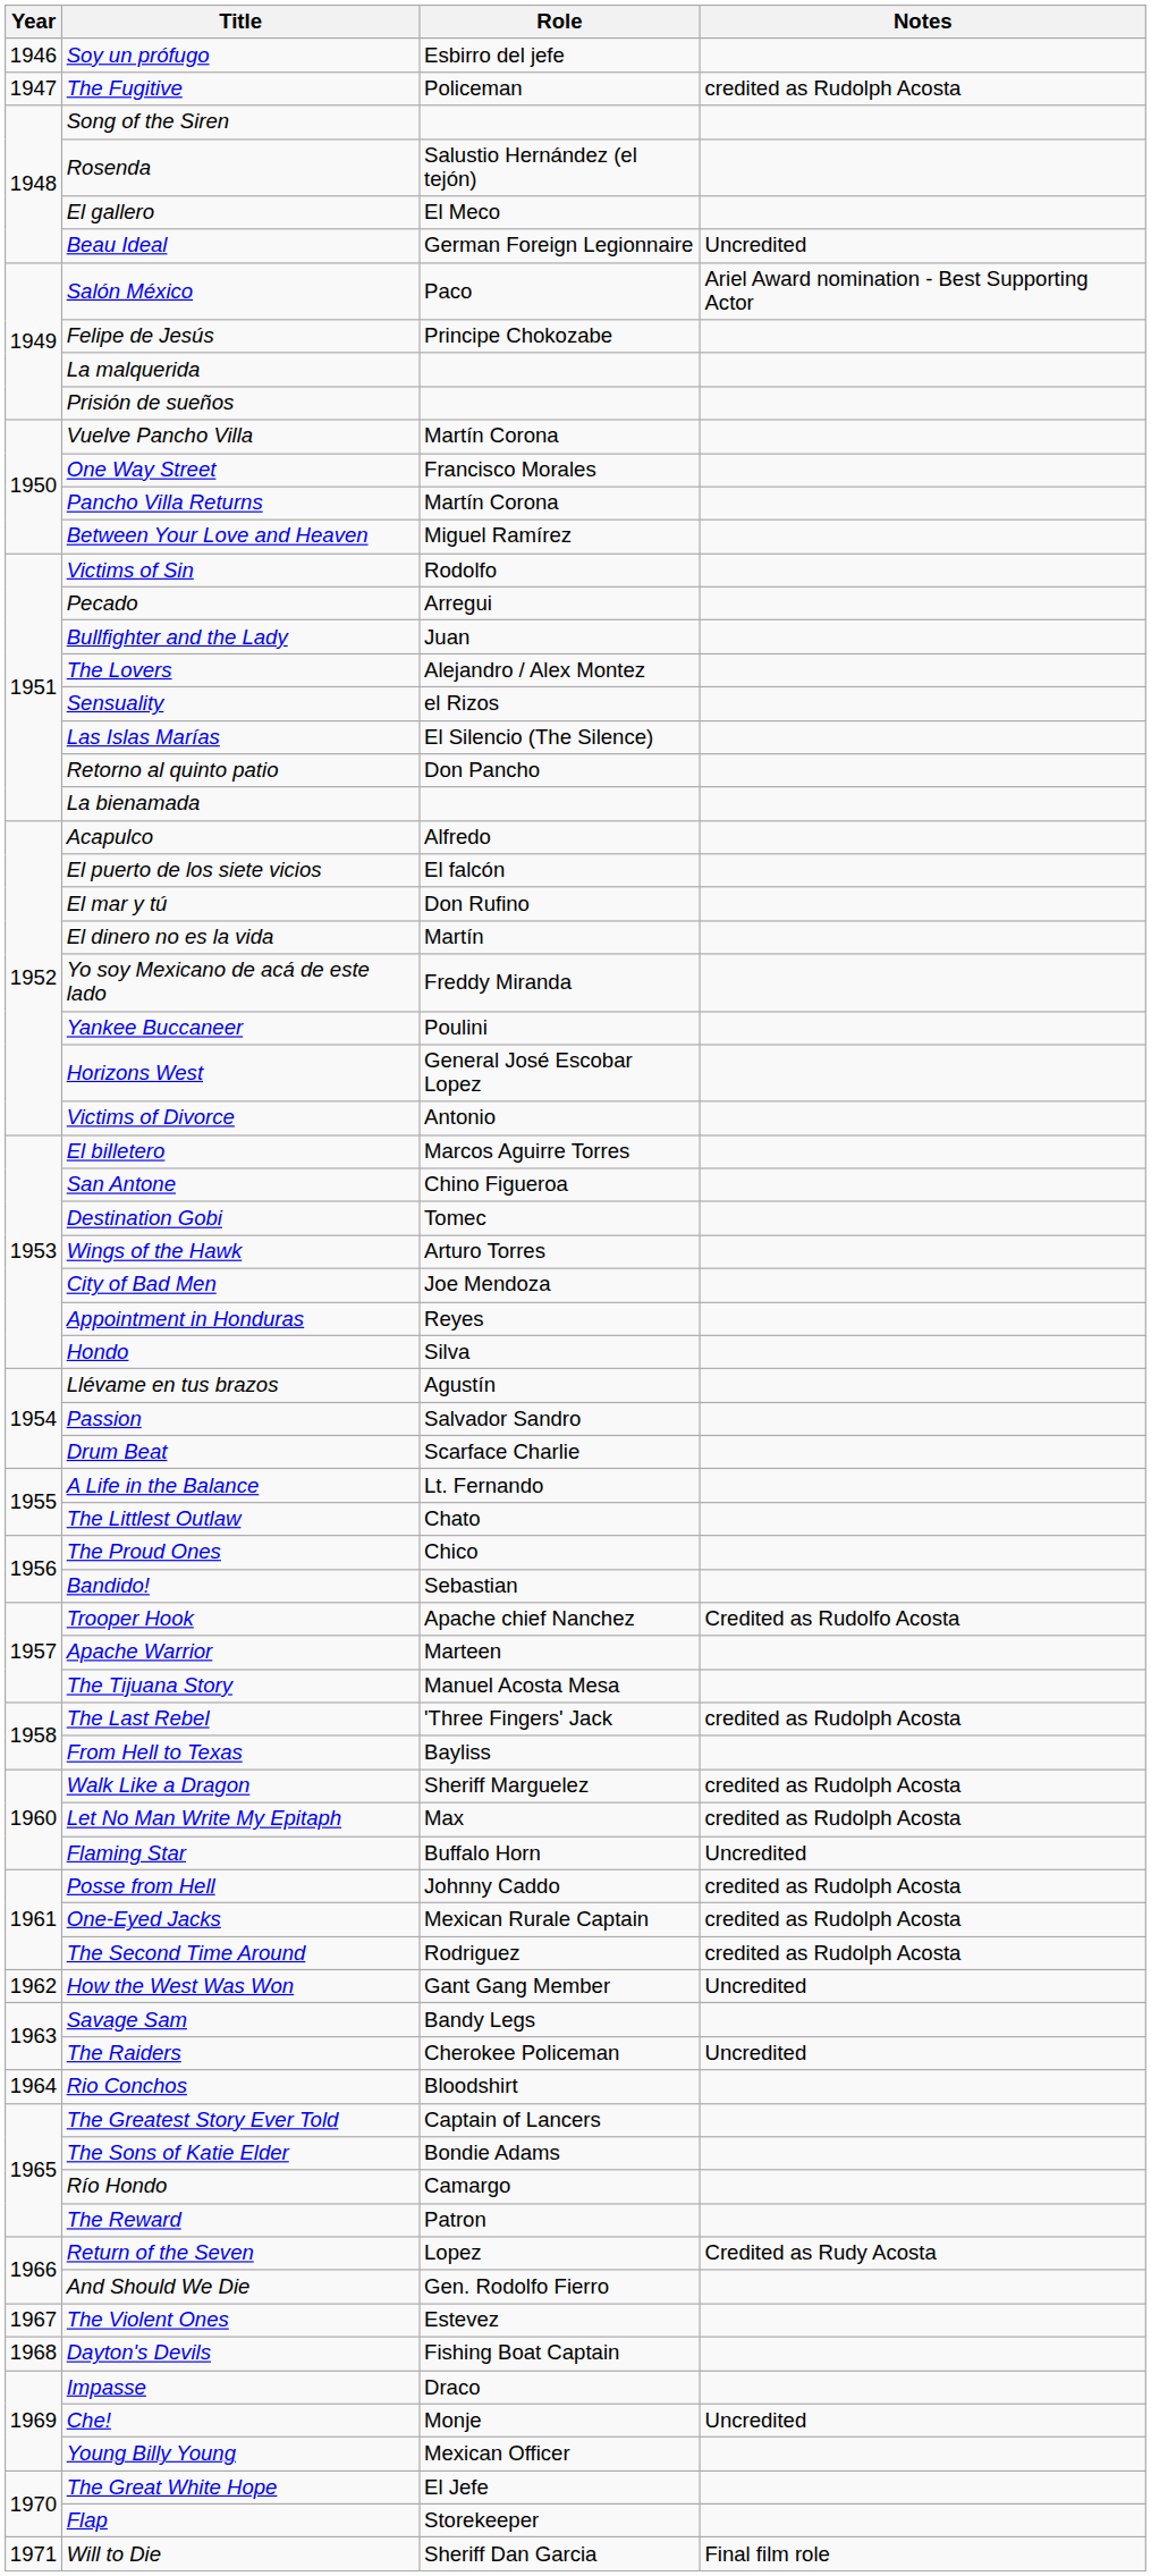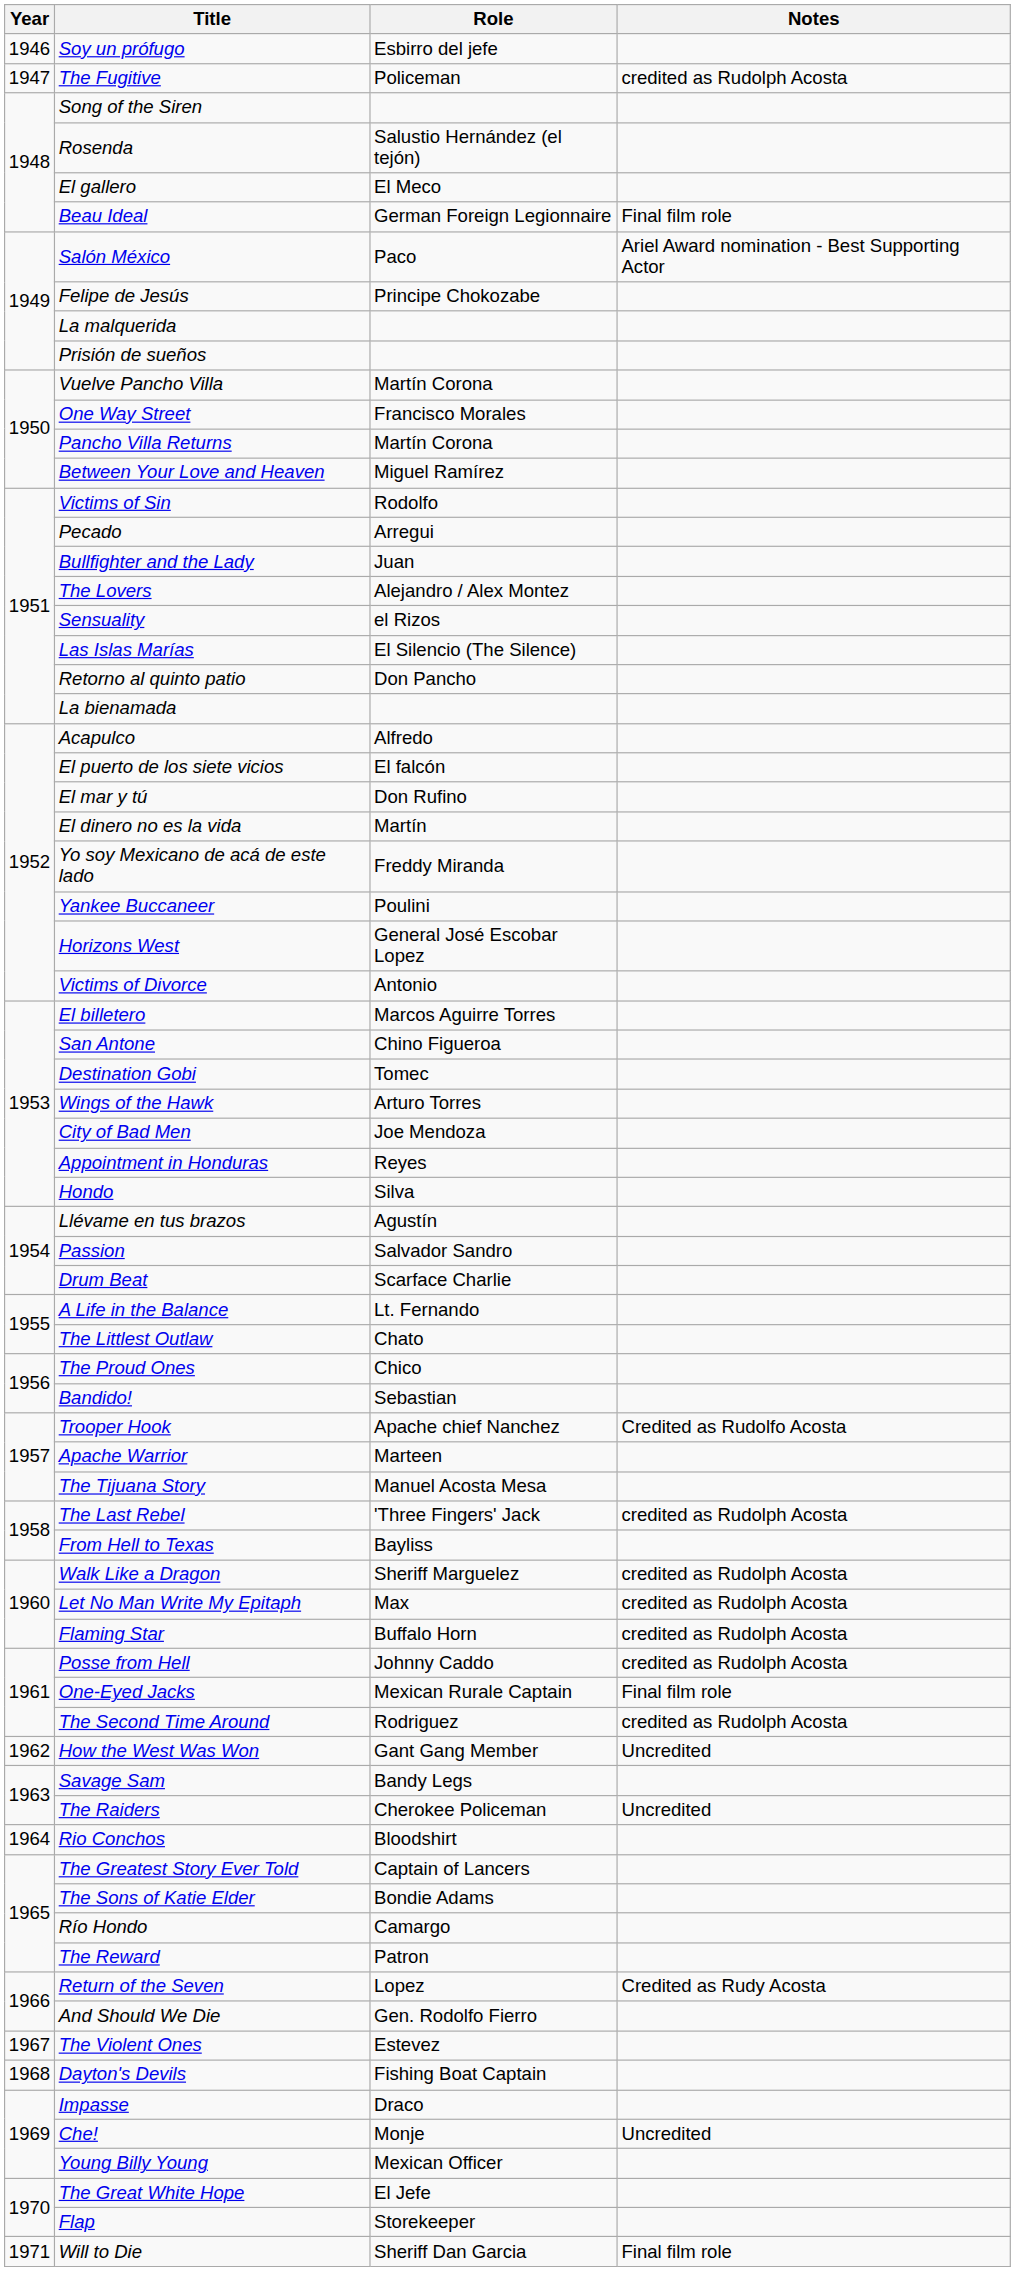 <table class="wikitable sortable">
 <tr>
 <th>Year</th>
 <th>Title</th>
 <th>Role</th>
 <th>Notes</th>
 </tr>
 <tr>
 <td>1946</td>
 <td><em><a href='#'>Soy un prófugo</a></em></td>
 <td>Esbirro del jefe</td>
 <td></td>
 </tr>
 <tr>
 <td>1947</td>
 <td><em><a href='#'>The Fugitive</a></em></td>
 <td>Policeman</td>
 <td>credited as Rudolph Acosta</td>
 </tr>
 <tr>
 <td rowspan="4">1948</td>
 <td><em>Song of the Siren</em></td>
 <td></td>
 <td></td>
 </tr>
 <tr>
 <td><em>Rosenda</em></td>
 <td>Salustio Hernández (el tejón)</td>
 <td></td>
 </tr>
 <tr>
 <td><em>El gallero</em></td>
 <td>El Meco</td>
 <td></td>
 </tr>
 <tr>
 <td><em><a href='#'>Beau Ideal</a></em></td>
 <td>German Foreign Legionnaire</td>
-<td>Uncredited</td>
+<td>Final film role</td>
 </tr>
 <tr>
 <td rowspan="4">1949</td>
 <td><em><a href='#'>Salón México</a></em></td>
 <td>Paco</td>
 <td>Ariel Award nomination - Best Supporting Actor</td>
 </tr>
 <tr>
 <td><em>Felipe de Jesús</em></td>
 <td>Principe Chokozabe</td>
 <td></td>
 </tr>
 <tr>
 <td><em>La malquerida</em></td>
 <td></td>
 <td></td>
 </tr>
 <tr>
 <td><em>Prisión de sueños</em></td>
 <td></td>
 <td></td>
 </tr>
 <tr>
 <td rowspan="4">1950</td>
 <td><em>Vuelve Pancho Villa</em></td>
 <td>Martín Corona</td>
 <td></td>
 </tr>
 <tr>
 <td><em><a href='#'>One Way Street</a></em></td>
 <td>Francisco Morales</td>
 <td></td>
 </tr>
 <tr>
 <td><em><a href='#'>Pancho Villa Returns</a></em></td>
 <td>Martín Corona</td>
 <td></td>
 </tr>
 <tr>
 <td><em><a href='#'>Between Your Love and Heaven</a></em></td>
 <td>Miguel Ramírez</td>
 <td></td>
 </tr>
 <tr>
 <td rowspan="8">1951</td>
 <td><em><a href='#'>Victims of Sin</a></em></td>
 <td>Rodolfo</td>
 <td></td>
 </tr>
 <tr>
 <td><em>Pecado</em></td>
 <td>Arregui</td>
 <td></td>
 </tr>
 <tr>
 <td><em><a href='#'>Bullfighter and the Lady</a></em></td>
 <td>Juan</td>
 <td></td>
 </tr>
 <tr>
 <td><em><a href='#'>The Lovers</a></em></td>
 <td>Alejandro / Alex Montez</td>
 <td></td>
 </tr>
 <tr>
 <td><em><a href='#'>Sensuality</a></em></td>
 <td>el Rizos</td>
 <td></td>
 </tr>
 <tr>
 <td><em><a href='#'>Las Islas Marías</a></em></td>
 <td>El Silencio (The Silence)</td>
 <td></td>
 </tr>
 <tr>
 <td><em>Retorno al quinto patio</em></td>
 <td>Don Pancho</td>
 <td></td>
 </tr>
 <tr>
 <td><em>La bienamada</em></td>
 <td></td>
 <td></td>
 </tr>
 <tr>
 <td rowspan="8">1952</td>
 <td><em>Acapulco</em></td>
 <td>Alfredo</td>
 <td></td>
 </tr>
 <tr>
 <td><em>El puerto de los siete vicios</em></td>
 <td>El falcón</td>
 <td></td>
 </tr>
 <tr>
 <td><em>El mar y tú</em></td>
 <td>Don Rufino</td>
 <td></td>
 </tr>
 <tr>
 <td><em>El dinero no es la vida</em></td>
 <td>Martín</td>
 <td></td>
 </tr>
 <tr>
 <td><em>Yo soy Mexicano de acá de este lado</em></td>
 <td>Freddy Miranda</td>
 <td></td>
 </tr>
 <tr>
 <td><em><a href='#'>Yankee Buccaneer</a></em></td>
 <td>Poulini</td>
 <td></td>
 </tr>
 <tr>
 <td><em><a href='#'>Horizons West</a></em></td>
 <td>General José Escobar Lopez</td>
 <td></td>
 </tr>
 <tr>
 <td><em><a href='#'>Victims of Divorce</a></em></td>
 <td>Antonio</td>
 <td></td>
 </tr>
 <tr>
 <td rowspan="7">1953</td>
 <td><em><a href='#'>El billetero</a></em></td>
 <td>Marcos Aguirre Torres</td>
 <td></td>
 </tr>
 <tr>
 <td><em><a href='#'>San Antone</a></em></td>
 <td>Chino Figueroa</td>
 <td></td>
 </tr>
 <tr>
 <td><em><a href='#'>Destination Gobi</a></em></td>
 <td>Tomec</td>
 <td></td>
 </tr>
 <tr>
 <td><em><a href='#'>Wings of the Hawk</a></em></td>
 <td>Arturo Torres</td>
 <td></td>
 </tr>
 <tr>
 <td><em><a href='#'>City of Bad Men</a></em></td>
 <td>Joe Mendoza</td>
 <td></td>
 </tr>
 <tr>
 <td><em><a href='#'>Appointment in Honduras</a></em></td>
 <td>Reyes</td>
 <td></td>
 </tr>
 <tr>
 <td><em><a href='#'>Hondo</a></em></td>
 <td>Silva</td>
 <td></td>
 </tr>
 <tr>
 <td rowspan="3">1954</td>
 <td><em>Llévame en tus brazos</em></td>
 <td>Agustín</td>
 <td></td>
 </tr>
 <tr>
 <td><em><a href='#'>Passion</a></em></td>
 <td>Salvador Sandro</td>
 <td></td>
 </tr>
 <tr>
 <td><em><a href='#'>Drum Beat</a></em></td>
 <td>Scarface Charlie</td>
 <td></td>
 </tr>
 <tr>
 <td rowspan="2">1955</td>
 <td><em><a href='#'>A Life in the Balance</a></em></td>
 <td>Lt. Fernando</td>
 <td></td>
 </tr>
 <tr>
 <td><em><a href='#'>The Littlest Outlaw</a></em></td>
 <td>Chato</td>
 <td></td>
 </tr>
 <tr>
 <td rowspan="2">1956</td>
 <td><em><a href='#'>The Proud Ones</a></em></td>
 <td>Chico</td>
 <td></td>
 </tr>
 <tr>
 <td><em><a href='#'>Bandido!</a></em></td>
 <td>Sebastian</td>
 <td></td>
 </tr>
 <tr>
 <td rowspan="3">1957</td>
 <td><em><a href='#'>Trooper Hook</a></em></td>
 <td>Apache chief Nanchez</td>
 <td>Credited as Rudolfo Acosta</td>
 </tr>
 <tr>
 <td><em><a href='#'>Apache Warrior</a></em></td>
 <td>Marteen</td>
 <td></td>
 </tr>
 <tr>
 <td><em><a href='#'>The Tijuana Story</a></em></td>
 <td>Manuel Acosta Mesa</td>
 <td></td>
 </tr>
 <tr>
 <td rowspan="2">1958</td>
 <td><em><a href='#'>The Last Rebel</a></em></td>
 <td>'Three Fingers' Jack</td>
 <td>credited as Rudolph Acosta</td>
 </tr>
 <tr>
 <td><em><a href='#'>From Hell to Texas</a></em></td>
 <td>Bayliss</td>
 <td></td>
 </tr>
 <tr>
 <td rowspan="3">1960</td>
 <td><em><a href='#'>Walk Like a Dragon</a></em></td>
 <td>Sheriff Marguelez</td>
 <td>credited as Rudolph Acosta</td>
 </tr>
 <tr>
 <td><em><a href='#'>Let No Man Write My Epitaph</a></em></td>
 <td>Max</td>
 <td>credited as Rudolph Acosta</td>
 </tr>
 <tr>
 <td><em><a href='#'>Flaming Star</a></em></td>
 <td>Buffalo Horn</td>
-<td>Uncredited</td>
+<td>credited as Rudolph Acosta</td>
 </tr>
 <tr>
 <td rowspan="3">1961</td>
 <td><em><a href='#'>Posse from Hell</a></em></td>
 <td>Johnny Caddo</td>
 <td>credited as Rudolph Acosta</td>
 </tr>
 <tr>
 <td><em><a href='#'>One-Eyed Jacks</a></em></td>
 <td>Mexican Rurale Captain</td>
-<td>credited as Rudolph Acosta</td>
+<td>Final film role</td>
 </tr>
 <tr>
 <td><em><a href='#'>The Second Time Around</a></em></td>
 <td>Rodriguez</td>
 <td>credited as Rudolph Acosta</td>
 </tr>
 <tr>
 <td>1962</td>
 <td><em><a href='#'>How the West Was Won</a></em></td>
 <td>Gant Gang Member</td>
 <td>Uncredited</td>
 </tr>
 <tr>
 <td rowspan="2">1963</td>
 <td><em><a href='#'>Savage Sam</a></em></td>
 <td>Bandy Legs</td>
 <td></td>
 </tr>
 <tr>
 <td><em><a href='#'>The Raiders</a></em></td>
 <td>Cherokee Policeman</td>
 <td>Uncredited</td>
 </tr>
 <tr>
 <td>1964</td>
 <td><em><a href='#'>Rio Conchos</a></em></td>
 <td>Bloodshirt</td>
 <td></td>
 </tr>
 <tr>
 <td rowspan="4">1965</td>
 <td><em><a href='#'>The Greatest Story Ever Told</a></em></td>
 <td>Captain of Lancers</td>
 <td></td>
 </tr>
 <tr>
 <td><em><a href='#'>The Sons of Katie Elder</a></em></td>
 <td>Bondie Adams</td>
 <td></td>
 </tr>
 <tr>
 <td><em>Río Hondo</em></td>
 <td>Camargo</td>
 <td></td>
 </tr>
 <tr>
 <td><em><a href='#'>The Reward</a></em></td>
 <td>Patron</td>
 <td></td>
 </tr>
 <tr>
 <td rowspan="2">1966</td>
 <td><em><a href='#'>Return of the Seven</a></em></td>
 <td>Lopez</td>
 <td>Credited as Rudy Acosta</td>
 </tr>
 <tr>
 <td><em>And Should We Die</em></td>
 <td>Gen. Rodolfo Fierro</td>
 <td></td>
 </tr>
 <tr>
 <td>1967</td>
 <td><em><a href='#'>The Violent Ones</a></em></td>
 <td>Estevez</td>
 <td></td>
 </tr>
 <tr>
 <td>1968</td>
 <td><em><a href='#'>Dayton's Devils</a></em></td>
 <td>Fishing Boat Captain</td>
 <td></td>
 </tr>
 <tr>
 <td rowspan="3">1969</td>
 <td><em><a href='#'>Impasse</a></em></td>
 <td>Draco</td>
 <td></td>
 </tr>
 <tr>
 <td><em><a href='#'>Che!</a></em></td>
 <td>Monje</td>
 <td>Uncredited</td>
 </tr>
 <tr>
 <td><em><a href='#'>Young Billy Young</a></em></td>
 <td>Mexican Officer</td>
 <td></td>
 </tr>
 <tr>
 <td rowspan="2">1970</td>
 <td><em><a href='#'>The Great White Hope</a></em></td>
 <td>El Jefe</td>
 <td></td>
 </tr>
 <tr>
 <td><em><a href='#'>Flap</a></em></td>
 <td>Storekeeper</td>
 <td></td>
 </tr>
 <tr>
 <td>1971</td>
 <td><em>Will to Die</em></td>
 <td>Sheriff Dan Garcia</td>
 <td>Final film role</td>
 </tr>
 </table>
